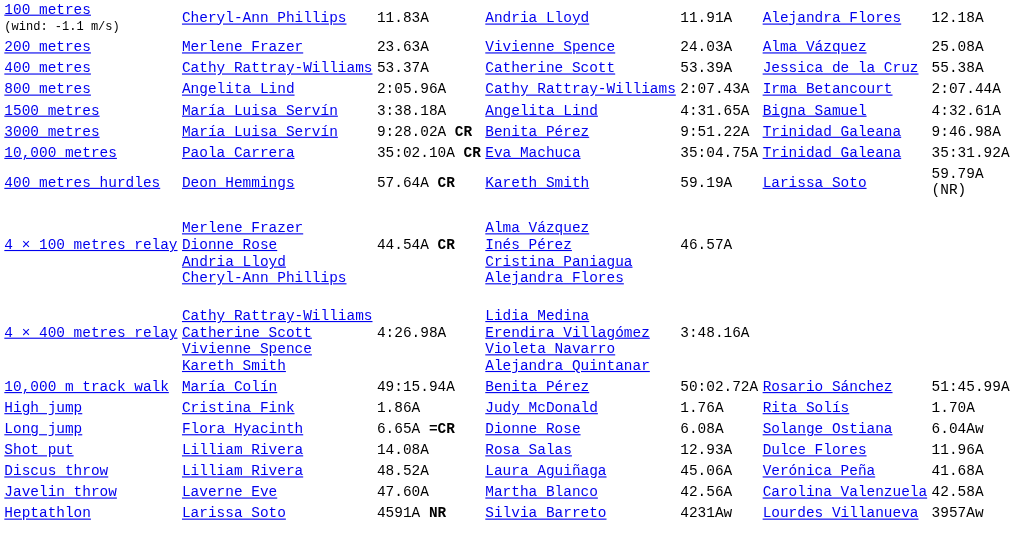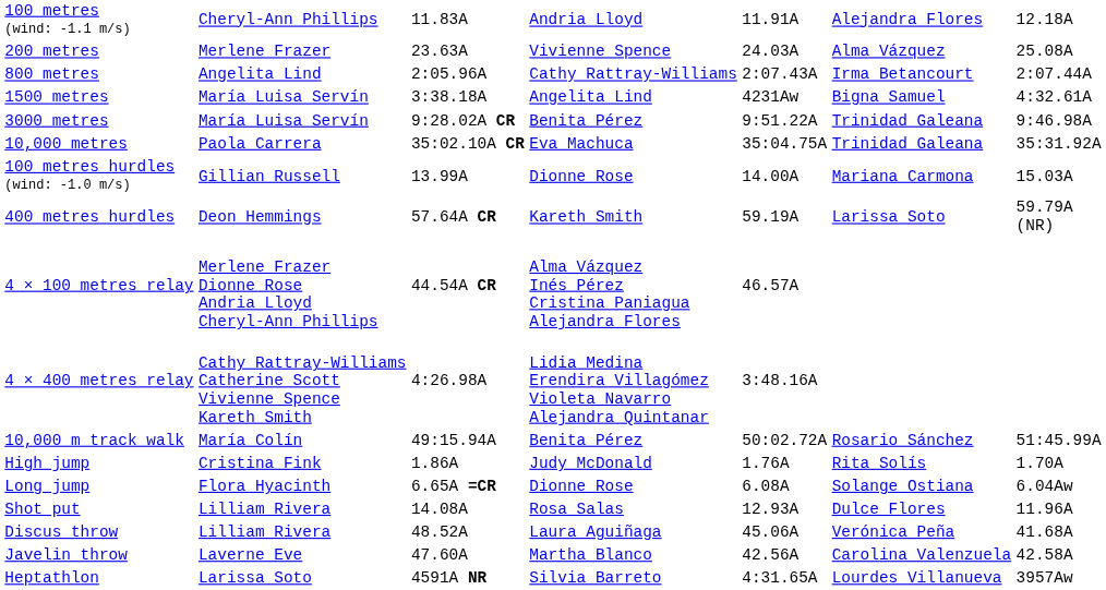 <table>
 <tr>
 <td><a href='#'>100 metres</a><br><small>(wind: -1.1 m/s)</small></td>
 <td><a href='#'>Cheryl-Ann Phillips</a><br> </td>
 <td>11.83A</td>
 <td><a href='#'>Andria Lloyd</a><br> </td>
 <td>11.91A</td>
 <td><a href='#'>Alejandra Flores</a><br> </td>
 <td>12.18A</td>
 </tr>
 <tr>
 <td><a href='#'>200 metres</a></td>
 <td><a href='#'>Merlene Frazer</a><br> </td>
 <td>23.63A</td>
 <td><a href='#'>Vivienne Spence</a><br> </td>
 <td>24.03A</td>
 <td><a href='#'>Alma Vázquez</a><br> </td>
 <td>25.08A</td>
 </tr>
 <tr>
-<td><a href='#'>400 metres</a></td>
-<td><a href='#'>Cathy Rattray-Williams</a><br> </td>
-<td>53.37A</td>
-<td><a href='#'>Catherine Scott</a><br> </td>
-<td>53.39A</td>
-<td><a href='#'>Jessica de la Cruz</a><br> </td>
-<td>55.38A</td>
-</tr>
-<tr>
 <td><a href='#'>800 metres</a></td>
 <td><a href='#'>Angelita Lind</a><br> </td>
 <td>2:05.96A</td>
 <td><a href='#'>Cathy Rattray-Williams</a><br> </td>
 <td>2:07.43A</td>
 <td><a href='#'>Irma Betancourt</a><br> </td>
 <td>2:07.44A</td>
 </tr>
 <tr>
 <td><a href='#'>1500 metres</a></td>
 <td><a href='#'>María Luisa Servín</a><br> </td>
 <td>3:38.18A</td>
 <td><a href='#'>Angelita Lind</a><br> </td>
-<td>4:31.65A</td>
+<td>4231Aw</td>
 <td><a href='#'>Bigna Samuel</a><br> </td>
 <td>4:32.61A</td>
 </tr>
 <tr>
 <td><a href='#'>3000 metres</a></td>
 <td><a href='#'>María Luisa Servín</a><br> </td>
 <td>9:28.02A <strong>CR</strong></td>
 <td><a href='#'>Benita Pérez</a><br> </td>
 <td>9:51.22A</td>
 <td><a href='#'>Trinidad Galeana</a><br> </td>
 <td>9:46.98A</td>
 </tr>
 <tr>
 <td><a href='#'>10,000 metres</a></td>
 <td><a href='#'>Paola Carrera</a><br> </td>
 <td>35:02.10A <strong>CR</strong></td>
 <td><a href='#'>Eva Machuca</a><br> </td>
 <td>35:04.75A</td>
 <td><a href='#'>Trinidad Galeana</a><br> </td>
 <td>35:31.92A</td>
+</tr>
+<tr>
+<td><a href='#'>100 metres hurdles</a><br><small>(wind: -1.0 m/s)</small></td>
+<td><a href='#'>Gillian Russell</a><br> </td>
+<td>13.99A</td>
+<td><a href='#'>Dionne Rose</a><br> </td>
+<td>14.00A</td>
+<td><a href='#'>Mariana Carmona</a><br> </td>
+<td>15.03A</td>
 </tr>
 <tr>
 <td><a href='#'>400 metres hurdles</a></td>
 <td><a href='#'>Deon Hemmings</a><br> </td>
 <td>57.64A <strong>CR</strong></td>
 <td><a href='#'>Kareth Smith</a><br> </td>
 <td>59.19A</td>
 <td><a href='#'>Larissa Soto</a><br> </td>
 <td>59.79A<br>(NR)</td>
 </tr>
 <tr>
 <td><a href='#'>4 × 100 metres relay</a></td>
 <td><br><a href='#'>Merlene Frazer</a><br><a href='#'>Dionne Rose</a><br><a href='#'>Andria Lloyd</a><br><a href='#'>Cheryl-Ann Phillips</a></td>
 <td>44.54A <strong>CR</strong></td>
 <td><br><a href='#'>Alma Vázquez</a><br><a href='#'>Inés Pérez</a><br><a href='#'>Cristina Paniagua</a><br><a href='#'>Alejandra Flores</a></td>
 <td>46.57A</td>
 <td></td>
 <td></td>
 </tr>
 <tr>
 <td><a href='#'>4 × 400 metres relay</a></td>
 <td><br><a href='#'>Cathy Rattray-Williams</a><br><a href='#'>Catherine Scott</a><br><a href='#'>Vivienne Spence</a><br><a href='#'>Kareth Smith</a></td>
 <td>4:26.98A</td>
 <td><br><a href='#'>Lidia Medina</a><br><a href='#'>Erendira Villagómez</a><br><a href='#'>Violeta Navarro</a><br><a href='#'>Alejandra Quintanar</a></td>
 <td>3:48.16A</td>
 <td></td>
 <td></td>
 </tr>
 <tr>
 <td><a href='#'>10,000 m track walk</a></td>
 <td><a href='#'>María Colín</a><br> </td>
 <td>49:15.94A</td>
 <td><a href='#'>Benita Pérez</a><br> </td>
 <td>50:02.72A</td>
 <td><a href='#'>Rosario Sánchez</a><br> </td>
 <td>51:45.99A</td>
 </tr>
 <tr>
 <td><a href='#'>High jump</a></td>
 <td><a href='#'>Cristina Fink</a><br> </td>
 <td>1.86A</td>
 <td><a href='#'>Judy McDonald</a><br> </td>
 <td>1.76A</td>
 <td><a href='#'>Rita Solís</a><br> </td>
 <td>1.70A</td>
 </tr>
 <tr>
 <td><a href='#'>Long jump</a></td>
 <td><a href='#'>Flora Hyacinth</a><br> </td>
 <td>6.65A <strong>=CR</strong></td>
 <td><a href='#'>Dionne Rose</a><br> </td>
 <td>6.08A</td>
 <td><a href='#'>Solange Ostiana</a><br> </td>
 <td>6.04Aw</td>
 </tr>
 <tr>
 <td><a href='#'>Shot put</a></td>
 <td><a href='#'>Lilliam Rivera</a><br> </td>
 <td>14.08A</td>
 <td><a href='#'>Rosa Salas</a><br> </td>
 <td>12.93A</td>
 <td><a href='#'>Dulce Flores</a><br> </td>
 <td>11.96A</td>
 </tr>
 <tr>
 <td><a href='#'>Discus throw</a></td>
 <td><a href='#'>Lilliam Rivera</a><br> </td>
 <td>48.52A</td>
 <td><a href='#'>Laura Aguiñaga</a><br> </td>
 <td>45.06A</td>
 <td><a href='#'>Verónica Peña</a><br> </td>
 <td>41.68A</td>
 </tr>
 <tr>
 <td><a href='#'>Javelin throw</a></td>
 <td><a href='#'>Laverne Eve</a><br> </td>
 <td>47.60A</td>
 <td><a href='#'>Martha Blanco</a><br> </td>
 <td>42.56A</td>
 <td><a href='#'>Carolina Valenzuela</a><br> </td>
 <td>42.58A</td>
 </tr>
 <tr>
 <td><a href='#'>Heptathlon</a></td>
 <td><a href='#'>Larissa Soto</a><br> </td>
 <td>4591A <strong>NR</strong></td>
 <td><a href='#'>Silvia Barreto</a><br> </td>
-<td>4231Aw</td>
+<td>4:31.65A</td>
 <td><a href='#'>Lourdes Villanueva</a><br> </td>
 <td>3957Aw</td>
 </tr>
 </table>
